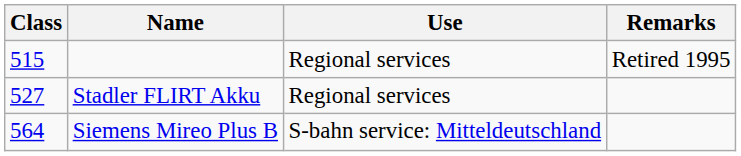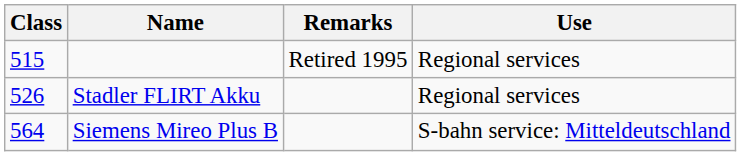 <table class="wikitable">
 <tr class="hintergrundfarbe6">
 <th>Class</th>
 <th>Name</th>
+<th>Remarks</th>
 <th>Use</th>
-<th>Remarks</th>
 </tr>
 <tr>
 <td><a href='#'>515</a></td>
 <td></td>
+<td>Retired 1995</td>
 <td>Regional services</td>
-<td>Retired 1995</td>
 </tr>
 <tr>
-<td><a href='#'>527</a></td>
+<td><a href='#'>526</a></td>
 <td><a href='#'>Stadler FLIRT Akku</a></td>
+<td></td>
 <td>Regional services</td>
-<td></td>
 </tr>
 <tr>
 <td><a href='#'>564</a></td>
 <td><a href='#'>Siemens Mireo Plus B</a></td>
+<td></td>
 <td>S-bahn service: <a href='#'>Mitteldeutschland</a></td>
-<td></td>
 </tr>
 </table>
